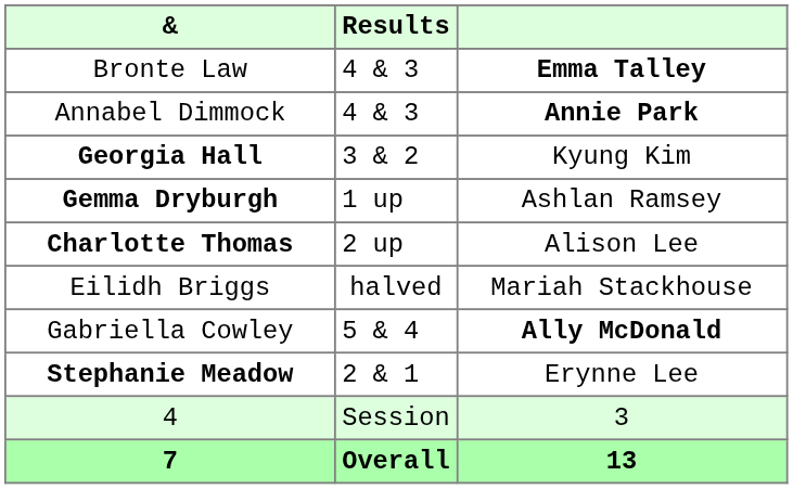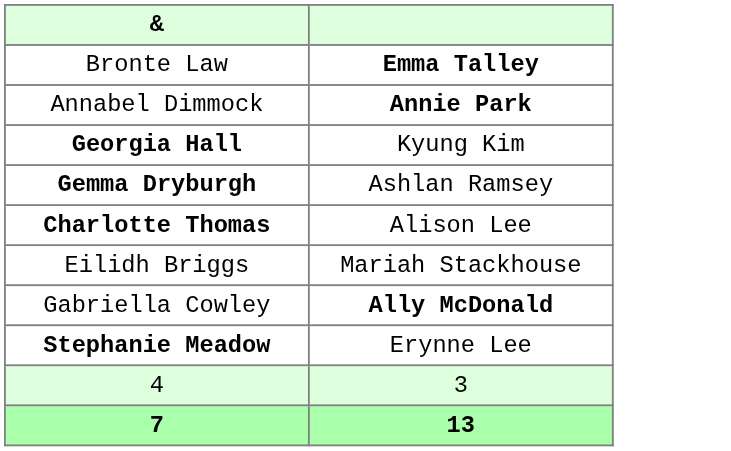 <table border="1" cellpadding="3" style="border-collapse: collapse; text-align:center;">
 <tr style="background:#ddffdd;">
 <th width=160> & </th>
-<th>Results</th>
 <th width=160></th>
 </tr>
 <tr>
 <td>Bronte Law</td>
-<td align=left> 4 & 3</td>
 <td><strong>Emma Talley</strong></td>
 </tr>
 <tr>
 <td>Annabel Dimmock</td>
-<td align=left> 4 & 3</td>
 <td><strong>Annie Park</strong></td>
 </tr>
 <tr>
 <td><strong>Georgia Hall</strong></td>
-<td align=left> 3 & 2</td>
 <td>Kyung Kim</td>
 </tr>
 <tr>
 <td><strong>Gemma Dryburgh</strong></td>
-<td align=left> 1 up</td>
 <td>Ashlan Ramsey</td>
 </tr>
 <tr>
 <td><strong>Charlotte Thomas</strong></td>
-<td align=left> 2 up</td>
 <td>Alison Lee</td>
 </tr>
 <tr>
 <td>Eilidh Briggs</td>
-<td>halved</td>
 <td>Mariah Stackhouse</td>
 </tr>
 <tr>
 <td>Gabriella Cowley</td>
-<td align=left> 5 & 4</td>
 <td><strong>Ally McDonald</strong></td>
 </tr>
 <tr>
 <td><strong>Stephanie Meadow</strong></td>
-<td align=left> 2 & 1</td>
 <td>Erynne Lee</td>
 </tr>
 <tr style="background:#ddffdd;">
 <td>4</td>
-<td>Session</td>
 <td>3</td>
 </tr>
 <tr style="background:#aaffaa;">
 <th>7</th>
-<th>Overall</th>
 <th>13</th>
 </tr>
 </table>
